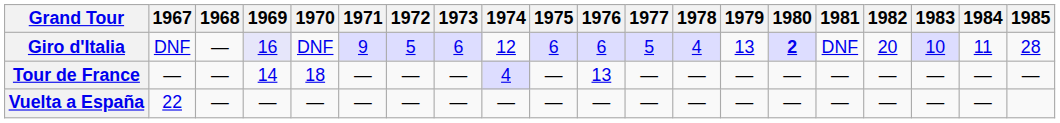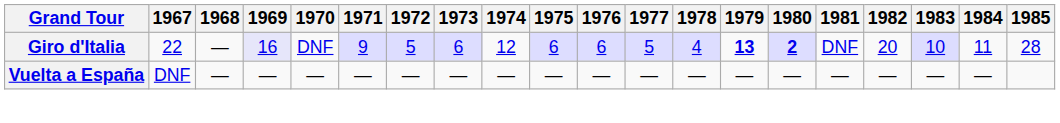 <table class="wikitable plainrowheaders">
 <tr>
 <th scope="col"><a href='#'>Grand Tour</a></th>
 <th scope="col">1967</th>
 <th scope="col">1968</th>
 <th scope="col">1969</th>
 <th scope="col">1970</th>
 <th scope="col">1971</th>
 <th scope="col">1972</th>
 <th scope="col">1973</th>
 <th scope="col">1974</th>
 <th scope="col">1975</th>
 <th scope="col">1976</th>
 <th scope="col">1977</th>
 <th scope="col">1978</th>
 <th scope="col">1979</th>
 <th scope="col">1980</th>
 <th scope="col">1981</th>
 <th scope="col">1982</th>
 <th scope="col">1983</th>
 <th scope="col">1984</th>
 <th scope="col">1985</th>
 </tr>
 <tr style="text-align:center;">
 <th scope="row"> <a href='#'>Giro d'Italia</a></th>
-<td><a href='#'>DNF</a></td>
+<td><a href='#'>22</a></td>
 <td>—</td>
 <td style="background: lavender;"><a href='#'>16</a></td>
 <td><a href='#'>DNF</a></td>
 <td style="background:#ddf;"><a href='#'>9</a></td>
 <td style="background:#ddf;"><a href='#'>5</a></td>
 <td style="background:#ddf;"><a href='#'>6</a></td>
 <td><a href='#'>12</a></td>
 <td style="background:#ddf;"><a href='#'>6</a></td>
 <td style="background:#ddf;"><a href='#'>6</a></td>
 <td style="background:#ddf;"><a href='#'>5</a></td>
 <td style="background:#ddf;"><a href='#'>4</a></td>
-<td><a href='#'>13</a></td>
+<td><strong><a href='#'>13</a></strong></td>
 <td style="background:#ddf;"><a href='#'><strong>2</strong></a></td>
 <td><a href='#'>DNF</a></td>
 <td><a href='#'>20</a></td>
 <td style="background:#ddf;"><a href='#'>10</a></td>
 <td><a href='#'>11</a></td>
 <td><a href='#'>28</a></td>
 </tr>
 <tr style="text-align:center;">
-<th scope="row"> <a href='#'>Tour de France</a></th>
-<td>—</td>
-<td>—</td>
-<td><a href='#'>14</a></td>
-<td><a href='#'>18</a></td>
-<td>—</td>
-<td>—</td>
-<td>—</td>
-<td style="background:#ddf;"><a href='#'>4</a></td>
-<td>—</td>
-<td><a href='#'>13</a></td>
-<td>—</td>
-<td>—</td>
-<td>—</td>
-<td>—</td>
-<td>—</td>
-<td>—</td>
-<td>—</td>
-<td>—</td>
-<td>—</td>
-</tr>
-<tr style="text-align:center;">
 <th scope="row"> <a href='#'>Vuelta a España</a></th>
-<td><a href='#'>22</a></td>
+<td><a href='#'>DNF</a></td>
 <td>—</td>
 <td>—</td>
 <td>—</td>
 <td>—</td>
 <td>—</td>
 <td>—</td>
 <td>—</td>
 <td>—</td>
 <td>—</td>
 <td>—</td>
 <td>—</td>
 <td>—</td>
 <td>—</td>
 <td>—</td>
 <td>—</td>
 <td>—</td>
 <td>—</td>
 </tr>
 </table>
